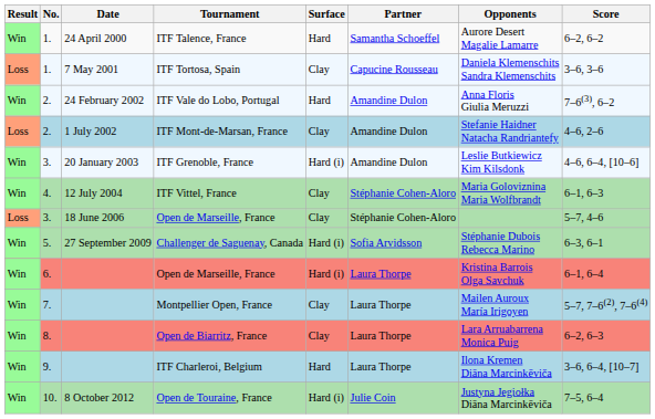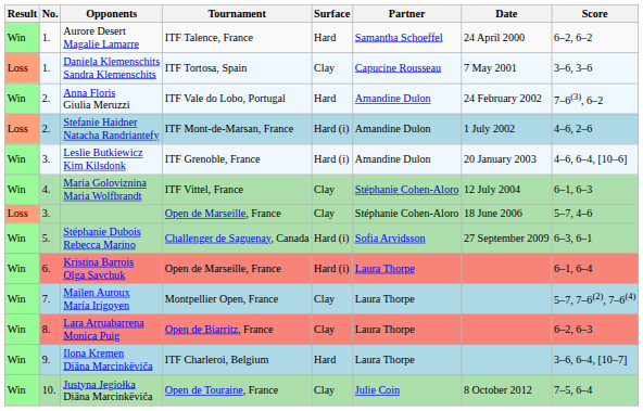 <table class="sortable wikitable" style="font-size:97%;">
 <tr>
 <th>Result</th>
 <th>No.</th>
-<th>Date</th>
+<th>Opponents</th>
 <th>Tournament</th>
 <th>Surface</th>
 <th>Partner</th>
-<th>Opponents</th>
+<th>Date</th>
 <th class="unsortable">Score</th>
 </tr>
 <tr>
 <td style="background:#98fb98;">Win</td>
 <td>1.</td>
-<td>24 April 2000</td>
+<td> Aurore Desert <br>  <a href='#'>Magalie Lamarre</a></td>
 <td>ITF Talence, France</td>
 <td>Hard</td>
 <td> <a href='#'>Samantha Schoeffel</a></td>
-<td> Aurore Desert <br>  <a href='#'>Magalie Lamarre</a></td>
+<td>24 April 2000</td>
 <td>6–2, 6–2</td>
 </tr>
 <tr style="background:#f0f8ff;">
 <td style="background:#ffa07a;">Loss</td>
 <td>1.</td>
-<td>7 May 2001</td>
+<td> <a href='#'>Daniela Klemenschits</a> <br>  <a href='#'>Sandra Klemenschits</a></td>
 <td>ITF Tortosa, Spain</td>
 <td>Clay</td>
 <td> <a href='#'>Capucine Rousseau</a></td>
-<td> <a href='#'>Daniela Klemenschits</a> <br>  <a href='#'>Sandra Klemenschits</a></td>
+<td>7 May 2001</td>
 <td>3–6, 3–6</td>
 </tr>
 <tr style="background:#f0f8ff;">
 <td style="background:#98fb98;">Win</td>
 <td>2.</td>
-<td>24 February 2002</td>
+<td> <a href='#'>Anna Floris</a> <br>  Giulia Meruzzi</td>
 <td>ITF Vale do Lobo, Portugal</td>
 <td>Hard</td>
 <td> <a href='#'>Amandine Dulon</a></td>
-<td> <a href='#'>Anna Floris</a> <br>  Giulia Meruzzi</td>
+<td>24 February 2002</td>
 <td>7–6<sup>(3)</sup>, 6–2</td>
 </tr>
 <tr style="background:lightblue;">
 <td style="background:#ffa07a;">Loss</td>
 <td>2.</td>
+<td> <a href='#'>Stefanie Haidner</a> <br>  <a href='#'>Natacha Randriantefy</a></td>
+<td>ITF Mont-de-Marsan, France</td>
+<td>Hard (i)</td>
+<td> Amandine Dulon</td>
 <td>1 July 2002</td>
-<td>ITF Mont-de-Marsan, France</td>
-<td>Clay</td>
-<td> Amandine Dulon</td>
-<td> <a href='#'>Stefanie Haidner</a> <br>  <a href='#'>Natacha Randriantefy</a></td>
 <td>4–6, 2–6</td>
 </tr>
 <tr style="background:#f0f8ff;">
 <td style="background:#98fb98;">Win</td>
 <td>3.</td>
-<td>20 January 2003</td>
+<td> <a href='#'>Leslie Butkiewicz</a> <br>  <a href='#'>Kim Kilsdonk</a></td>
 <td>ITF Grenoble, France</td>
 <td>Hard (i)</td>
 <td> Amandine Dulon</td>
-<td> <a href='#'>Leslie Butkiewicz</a> <br>  <a href='#'>Kim Kilsdonk</a></td>
+<td>20 January 2003</td>
 <td>4–6, 6–4, [10–6]</td>
 </tr>
 <tr style="background:#addfad;">
 <td style="background:#98fb98;">Win</td>
 <td>4.</td>
-<td>12 July 2004</td>
+<td> <a href='#'>Maria Goloviznina</a> <br>  <a href='#'>Maria Wolfbrandt</a></td>
 <td>ITF Vittel, France</td>
 <td>Clay</td>
 <td> <a href='#'>Stéphanie Cohen-Aloro</a></td>
-<td> <a href='#'>Maria Goloviznina</a> <br>  <a href='#'>Maria Wolfbrandt</a></td>
+<td>12 July 2004</td>
 <td>6–1, 6–3</td>
 </tr>
 <tr style="background:#addfad;">
 <td style="background:#ffa07a;">Loss</td>
 <td>3.</td>
-<td>18 June 2006</td>
+<td></td>
 <td><a href='#'>Open de Marseille</a>, France</td>
 <td>Clay</td>
 <td> Stéphanie Cohen-Aloro</td>
-<td></td>
+<td>18 June 2006</td>
 <td>5–7, 4–6</td>
 </tr>
 <tr style="background:#addfad;">
 <td style="background:#98fb98;">Win</td>
 <td>5.</td>
-<td>27 September 2009</td>
+<td> <a href='#'>Stéphanie Dubois</a> <br>  <a href='#'>Rebecca Marino</a></td>
 <td><a href='#'>Challenger de Saguenay</a>, Canada</td>
 <td>Hard (i)</td>
 <td> <a href='#'>Sofia Arvidsson</a></td>
-<td> <a href='#'>Stéphanie Dubois</a> <br>  <a href='#'>Rebecca Marino</a></td>
+<td>27 September 2009</td>
 <td>6–3, 6–1</td>
 </tr>
 <tr style="background:#f88379;">
 <td style="background:#98fb98;">Win</td>
 <td>6.</td>
-<td></td>
+<td> <a href='#'>Kristina Barrois</a> <br>  <a href='#'>Olga Savchuk</a></td>
 <td>Open de Marseille, France</td>
 <td>Hard (i)</td>
 <td> <a href='#'>Laura Thorpe</a></td>
-<td> <a href='#'>Kristina Barrois</a> <br>  <a href='#'>Olga Savchuk</a></td>
+<td></td>
 <td>6–1, 6–4</td>
 </tr>
 <tr style="background:lightblue;">
 <td style="background:#98fb98;">Win</td>
 <td>7.</td>
-<td></td>
+<td> <a href='#'>Mailen Auroux</a> <br>  <a href='#'>María Irigoyen</a></td>
 <td>Montpellier Open, France</td>
 <td>Clay</td>
 <td> Laura Thorpe</td>
-<td> <a href='#'>Mailen Auroux</a> <br>  <a href='#'>María Irigoyen</a></td>
+<td></td>
 <td>5–7, 7–6<sup>(2)</sup>, 7–6<sup>(4)</sup></td>
 </tr>
 <tr style="background:#f88379;">
 <td style="background:#98fb98;">Win</td>
 <td>8.</td>
-<td></td>
+<td> <a href='#'>Lara Arruabarrena</a> <br>  <a href='#'>Monica Puig</a></td>
 <td><a href='#'>Open de Biarritz</a>, France</td>
 <td>Clay</td>
 <td> Laura Thorpe</td>
-<td> <a href='#'>Lara Arruabarrena</a> <br>  <a href='#'>Monica Puig</a></td>
+<td></td>
 <td>6–2, 6–3</td>
 </tr>
 <tr style="background:lightblue;">
 <td style="background:#98fb98;">Win</td>
 <td>9.</td>
-<td></td>
+<td> <a href='#'>Ilona Kremen</a> <br>  <a href='#'>Diāna Marcinkēviča</a></td>
 <td>ITF Charleroi, Belgium</td>
 <td>Hard</td>
 <td> Laura Thorpe</td>
-<td> <a href='#'>Ilona Kremen</a> <br>  <a href='#'>Diāna Marcinkēviča</a></td>
+<td></td>
 <td>3–6, 6–4, [10–7]</td>
 </tr>
 <tr style="background:#addfad;">
 <td style="background:#98fb98;">Win</td>
 <td>10.</td>
+<td> <a href='#'>Justyna Jegiołka</a> <br>  Diāna Marcinkēviča</td>
+<td><a href='#'>Open de Touraine</a>, France</td>
+<td>Clay</td>
+<td> <a href='#'>Julie Coin</a></td>
 <td>8 October 2012</td>
-<td><a href='#'>Open de Touraine</a>, France</td>
-<td>Hard (i)</td>
-<td> <a href='#'>Julie Coin</a></td>
-<td> <a href='#'>Justyna Jegiołka</a> <br>  Diāna Marcinkēviča</td>
 <td>7–5, 6–4</td>
 </tr>
 </table>
